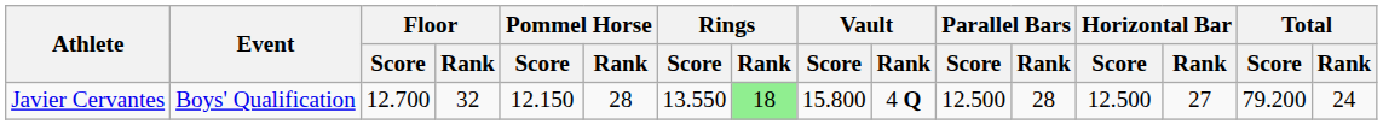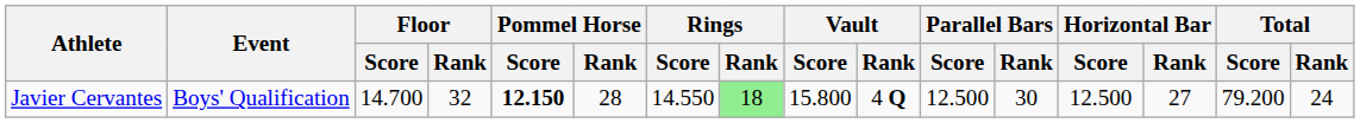 <table class="wikitable" border="1" style="font-size:90%">
 <tr>
 <th rowspan=2>Athlete</th>
 <th rowspan=2>Event</th>
 <th colspan=2>Floor</th>
 <th colspan=2>Pommel Horse</th>
 <th colspan=2>Rings</th>
 <th colspan=2>Vault</th>
 <th colspan=2>Parallel Bars</th>
 <th colspan=2>Horizontal Bar</th>
 <th colspan=2>Total</th>
 </tr>
 <tr>
 <th>Score</th>
 <th>Rank</th>
 <th>Score</th>
 <th>Rank</th>
 <th>Score</th>
 <th>Rank</th>
 <th>Score</th>
 <th>Rank</th>
 <th>Score</th>
 <th>Rank</th>
 <th>Score</th>
 <th>Rank</th>
 <th>Score</th>
 <th>Rank</th>
 </tr>
 <tr>
 <td><a href='#'>Javier Cervantes</a></td>
 <td><a href='#'>Boys' Qualification</a></td>
-<td align=center>12.700</td>
+<td align=center>14.700</td>
 <td align=center>32</td>
-<td align=center>12.150</td>
+<td align=center><strong>12.150</strong></td>
 <td align=center>28</td>
-<td align=center>13.550</td>
+<td align=center>14.550</td>
 <td align=center style="background: lightgreen;">18</td>
 <td align=center>15.800</td>
 <td align=center>4 <strong>Q</strong></td>
 <td align=center>12.500</td>
-<td align=center>28</td>
+<td align=center>30</td>
 <td align=center>12.500</td>
 <td align=center>27</td>
 <td align=center>79.200</td>
 <td align=center>24</td>
 </tr>
 </table>
